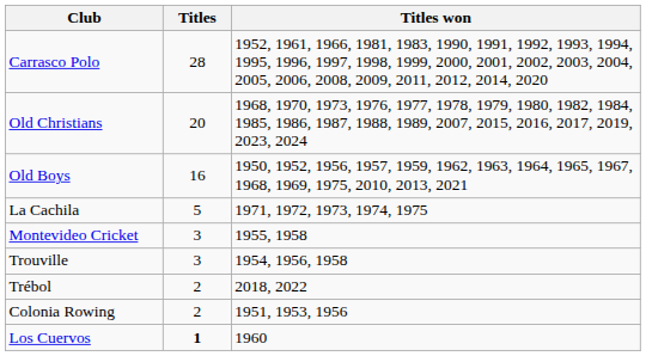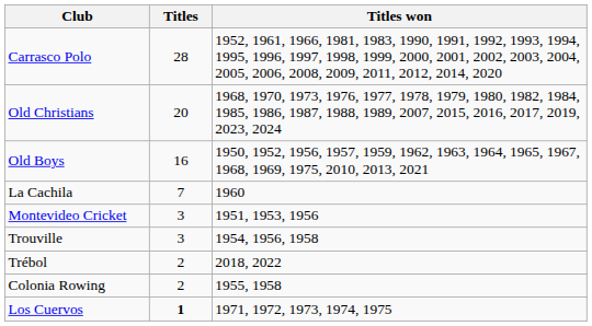 <table class="wikitable sortable">
 <tr>
 <th width=150px>Club</th>
 <th width=60px>Titles</th>
 <th width=400px>Titles won</th>
 </tr>
 <tr>
 <td><a href='#'>Carrasco Polo</a></td>
 <td align=center>28</td>
 <td>1952, 1961, 1966, 1981, 1983, 1990, 1991, 1992, 1993, 1994, 1995, 1996, 1997, 1998, 1999, 2000, 2001, 2002, 2003, 2004, 2005, 2006, 2008, 2009, 2011, 2012, 2014, 2020</td>
 </tr>
 <tr>
 <td><a href='#'>Old Christians</a></td>
 <td align=center>20</td>
 <td>1968, 1970, 1973, 1976, 1977, 1978, 1979, 1980, 1982, 1984, 1985, 1986, 1987, 1988, 1989, 2007, 2015, 2016, 2017, 2019, 2023, 2024</td>
 </tr>
 <tr>
 <td><a href='#'>Old Boys</a></td>
 <td align=center>16</td>
 <td>1950, 1952, 1956, 1957, 1959, 1962, 1963, 1964, 1965, 1967, 1968, 1969, 1975, 2010, 2013, 2021</td>
 </tr>
 <tr>
 <td>La Cachila</td>
-<td align=center>5</td>
-<td>1971, 1972, 1973, 1974, 1975</td>
+<td align=center>7</td>
+<td>1960</td>
 </tr>
 <tr>
 <td><a href='#'>Montevideo Cricket</a></td>
 <td align=center>3</td>
-<td>1955, 1958</td>
+<td>1951, 1953, 1956</td>
 </tr>
 <tr>
 <td>Trouville</td>
 <td align=center>3</td>
 <td>1954, 1956, 1958</td>
 </tr>
 <tr>
 <td>Trébol</td>
 <td align=center>2</td>
 <td>2018, 2022</td>
 </tr>
 <tr>
 <td>Colonia Rowing</td>
 <td align=center>2</td>
-<td>1951, 1953, 1956</td>
+<td>1955, 1958</td>
 </tr>
 <tr>
 <td><a href='#'>Los Cuervos</a></td>
 <td align=center><strong>1</strong></td>
-<td>1960</td>
+<td>1971, 1972, 1973, 1974, 1975</td>
 </tr>
 </table>
